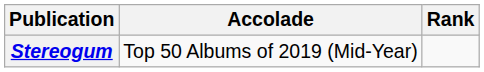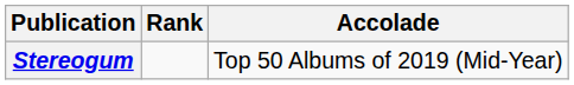 <table class="sortable wikitable plainrowheaders">
 <tr>
 <th scope="col">Publication</th>
+<th scope="col">Rank</th>
 <th scope="col">Accolade</th>
-<th scope="col">Rank</th>
 </tr>
 <tr>
 <th scope="row"><em><a href='#'>Stereogum</a></em></th>
+<td></td>
 <td>Top 50 Albums of 2019 (Mid-Year)</td>
-<td></td>
 </tr>
 </table>
